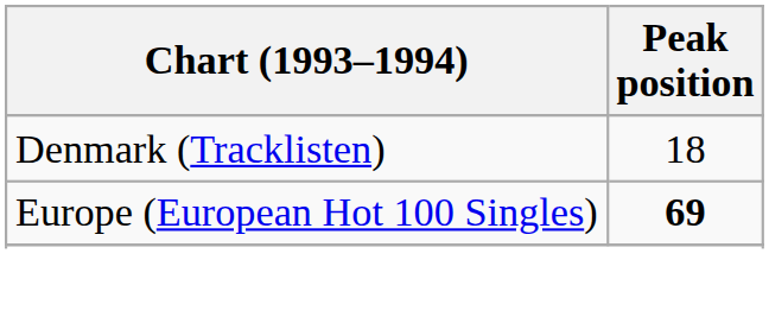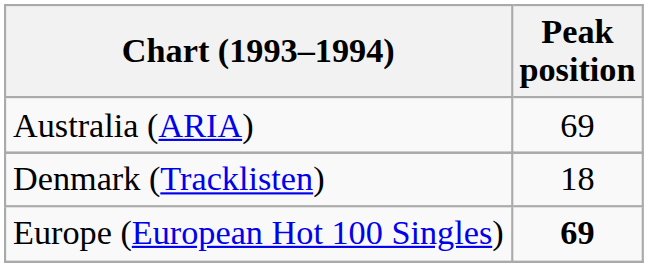 <table class="wikitable sortable">
 <tr>
 <th>Chart (1993–1994)</th>
 <th>Peak<br>position</th>
+</tr>
+<tr>
+<td style="text-align:left">Australia (<a href='#'>ARIA</a>)</td>
+<td style="text-align:center;">69</td>
 </tr>
 <tr>
 </tr>
 <tr>
 <td style="text-align:left">Denmark (<a href='#'>Tracklisten</a>)</td>
 <td style="text-align:center">18</td>
 </tr>
 <tr>
 <td style="text-align:left">Europe (<a href='#'>European Hot 100 Singles</a>)</td>
 <td style="text-align:center;"><strong>69</strong></td>
 </tr>
 <tr>
 </tr>
 <tr>
 </tr>
 <tr>
 </tr>
 <tr>
 </tr>
 <tr>
 </tr>
 </table>
